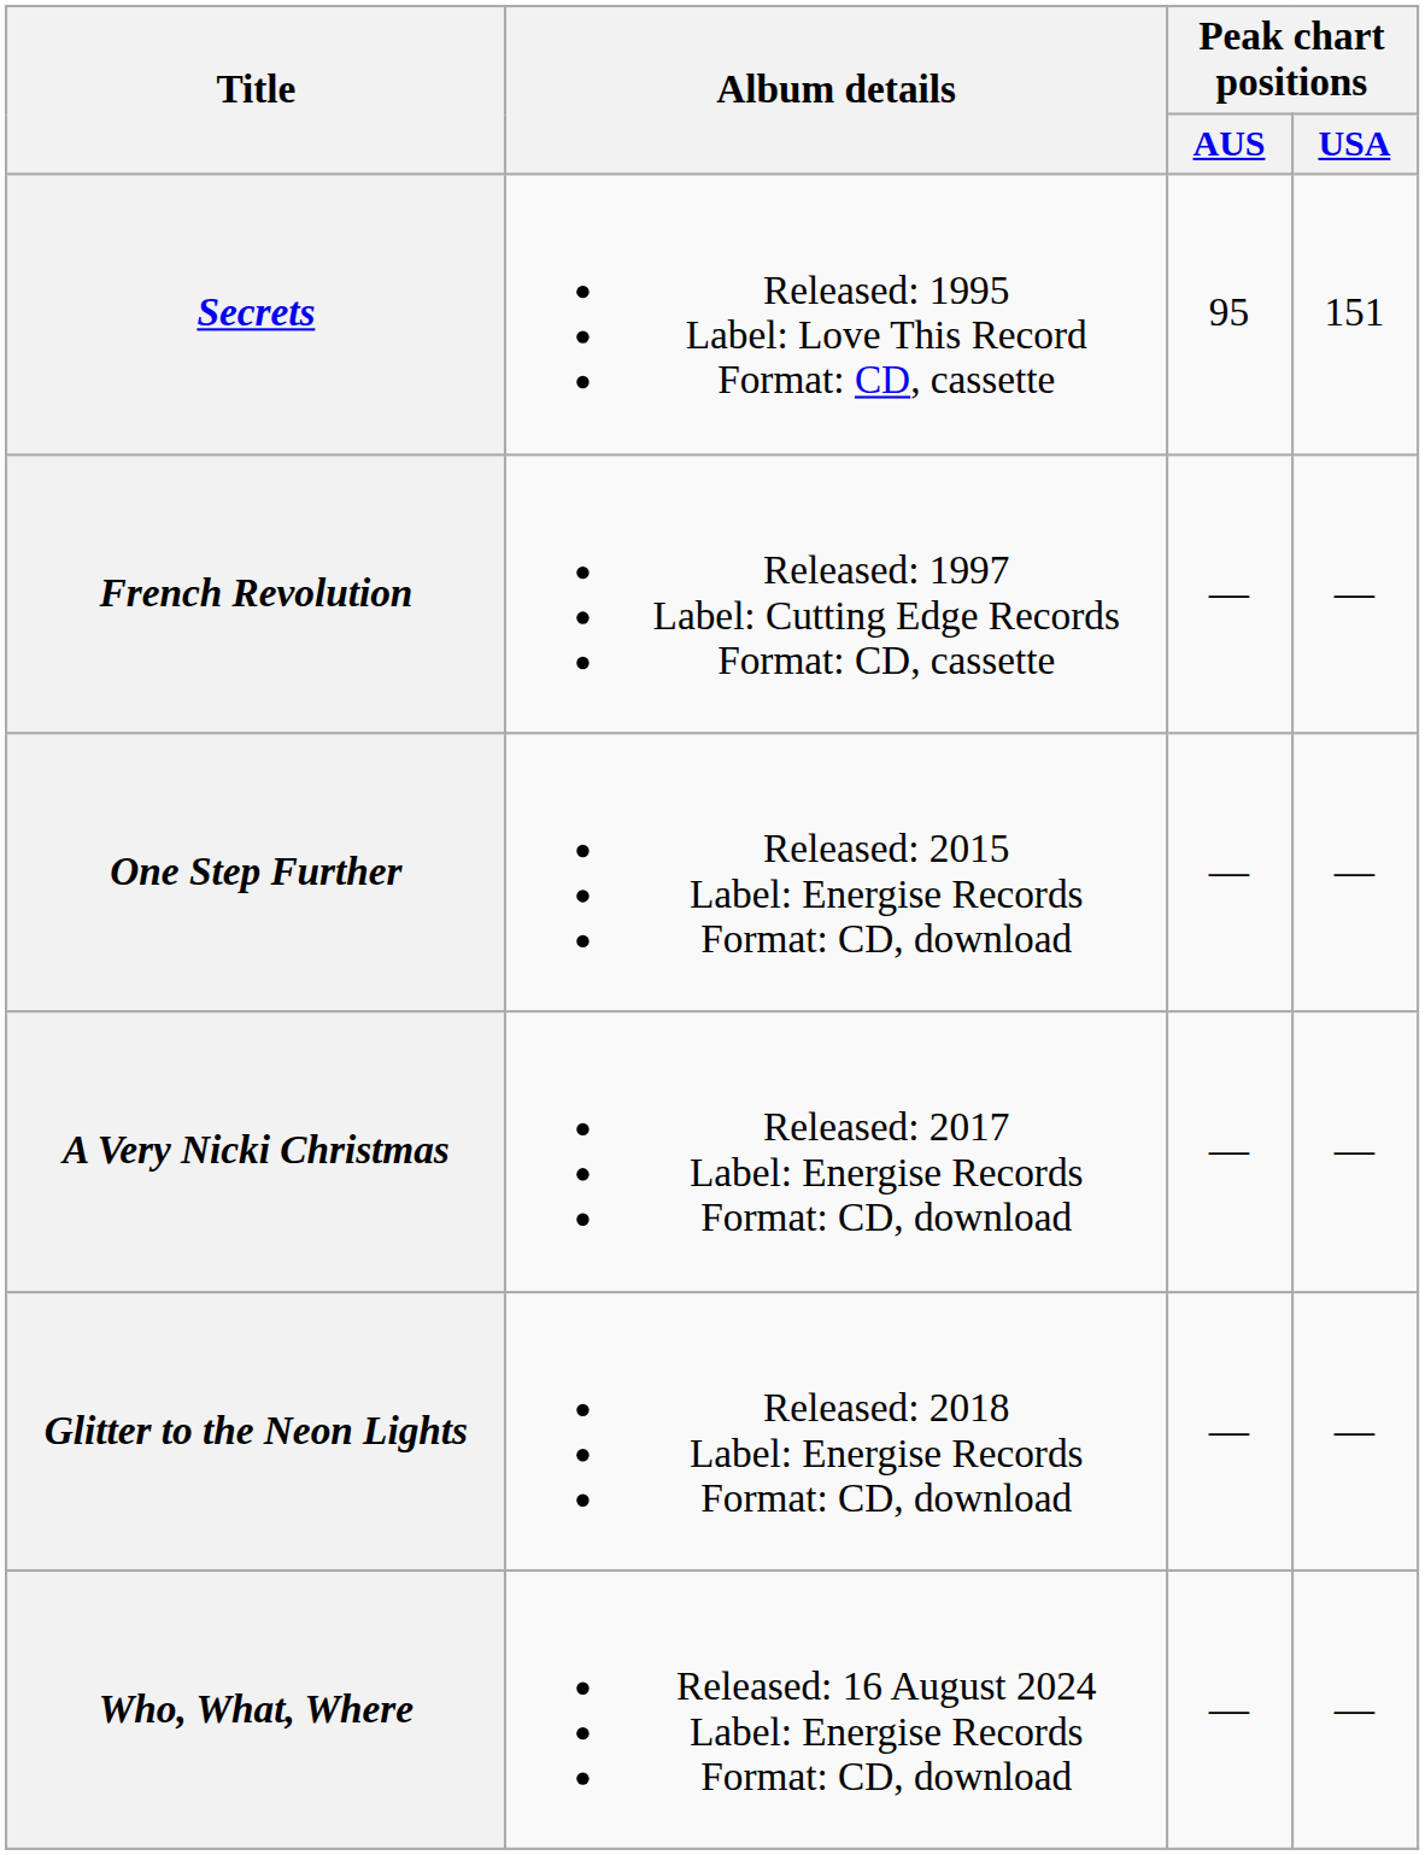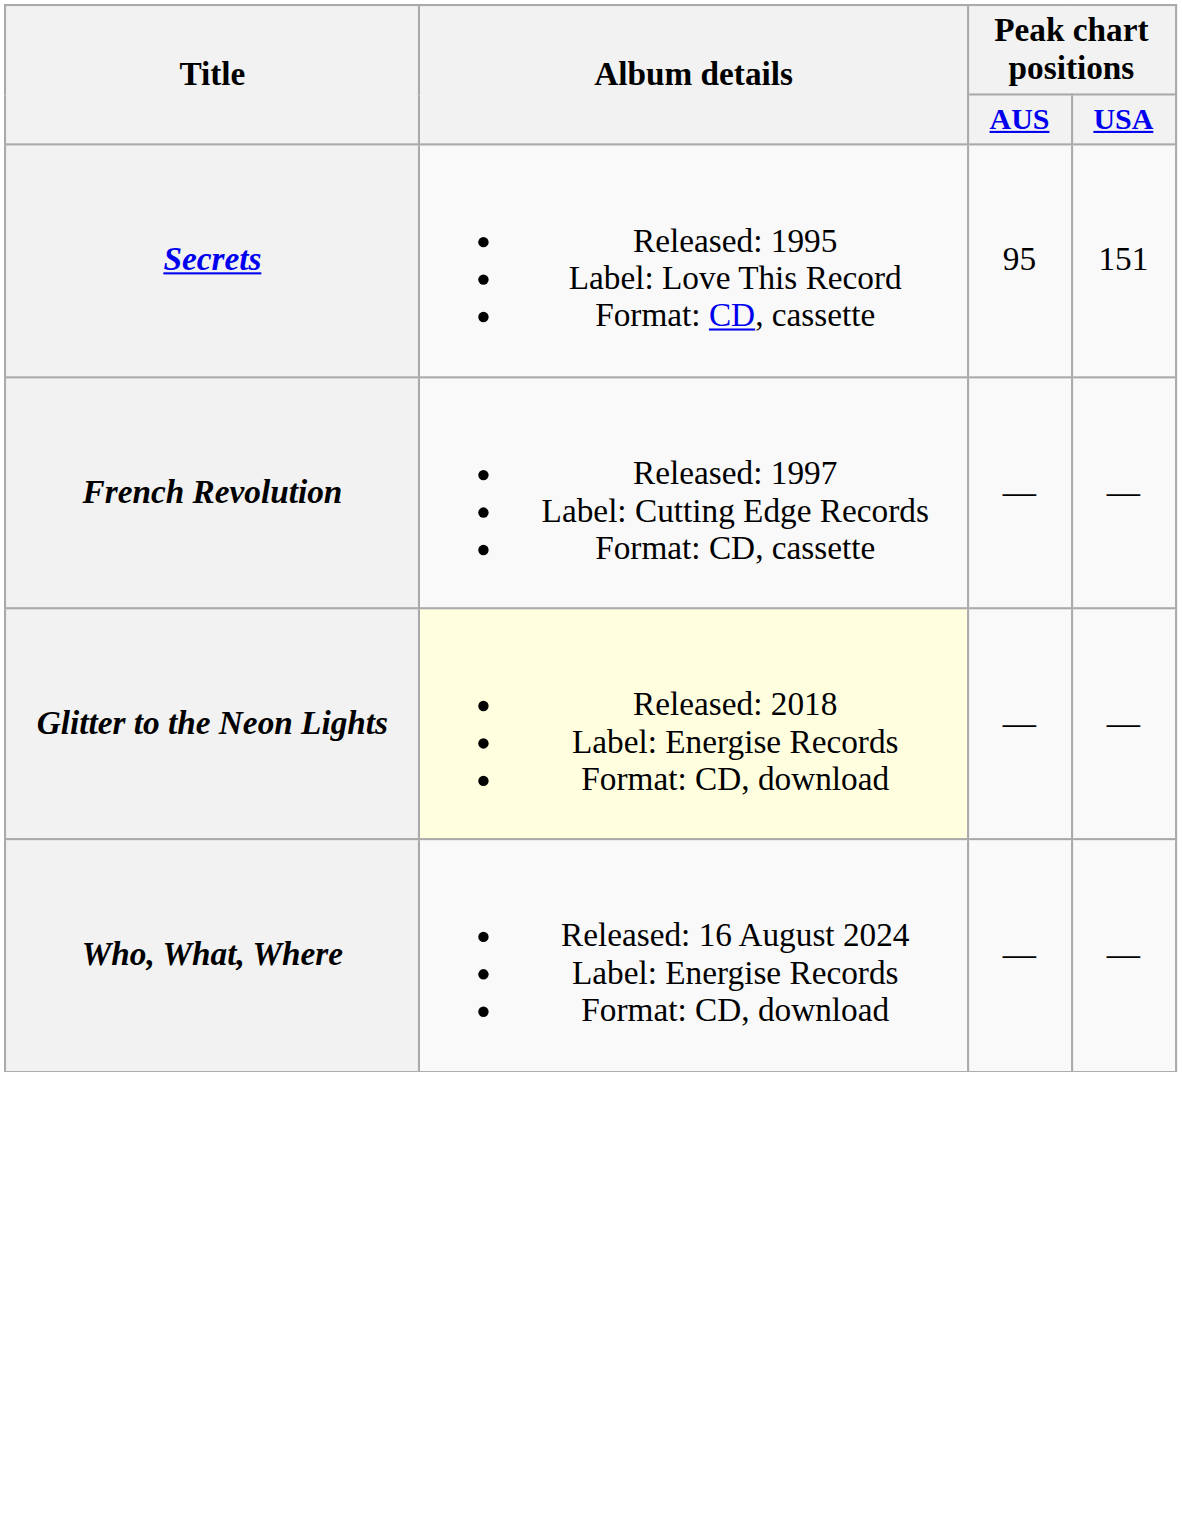 <table class="wikitable plainrowheaders" style="text-align:center;" border="1">
 <tr>
 <th scope="col" rowspan="2" style="width:12em;">Title</th>
 <th scope="col" rowspan="2" style="width:16em;">Album details</th>
 <th scope="col" colspan="2">Peak chart positions</th>
 </tr>
 <tr>
 <th scope="col" style="width:3em;font-size:90%;"><a href='#'>AUS</a><br></th>
 <th scope="col" style="width:3em;font-size:90%;"><a href='#'>USA</a><br></th>
 </tr>
 <tr>
 <th scope="row"><em><a href='#'>Secrets</a></em></th>
 <td><br><ul><li>Released: 1995</li><li>Label: Love This Record</li><li>Format: <a href='#'>CD</a>, cassette</li></ul></td>
 <td>95</td>
 <td>151</td>
 </tr>
 <tr>
 <th scope="row"><em>French Revolution</em></th>
 <td><br><ul><li>Released: 1997</li><li>Label: Cutting Edge Records</li><li>Format: CD, cassette</li></ul></td>
 <td>—</td>
 <td>—</td>
 </tr>
 <tr>
-<th scope="row"><em>One Step Further</em></th>
-<td><br><ul><li>Released: 2015</li><li>Label: Energise Records</li><li>Format: CD, download</li></ul></td>
-<td>—</td>
-<td>—</td>
-</tr>
-<tr>
-<th scope="row"><em>A Very Nicki Christmas</em></th>
-<td><br><ul><li>Released: 2017</li><li>Label: Energise Records</li><li>Format: CD, download</li></ul></td>
-<td>—</td>
-<td>—</td>
-</tr>
-<tr>
 <th scope="row"><em>Glitter to the Neon Lights</em></th>
-<td><br><ul><li>Released: 2018</li><li>Label: Energise Records</li><li>Format: CD, download</li></ul></td>
+<td style="background: lightyellow;"><br><ul><li>Released: 2018</li><li>Label: Energise Records</li><li>Format: CD, download</li></ul></td>
 <td>—</td>
 <td>—</td>
 </tr>
 <tr>
 <th scope="row"><em>Who, What, Where</em></th>
 <td><br><ul><li>Released: 16 August 2024</li><li>Label: Energise Records</li><li>Format: CD, download</li></ul></td>
 <td>—</td>
 <td>—</td>
 </tr>
 </table>
